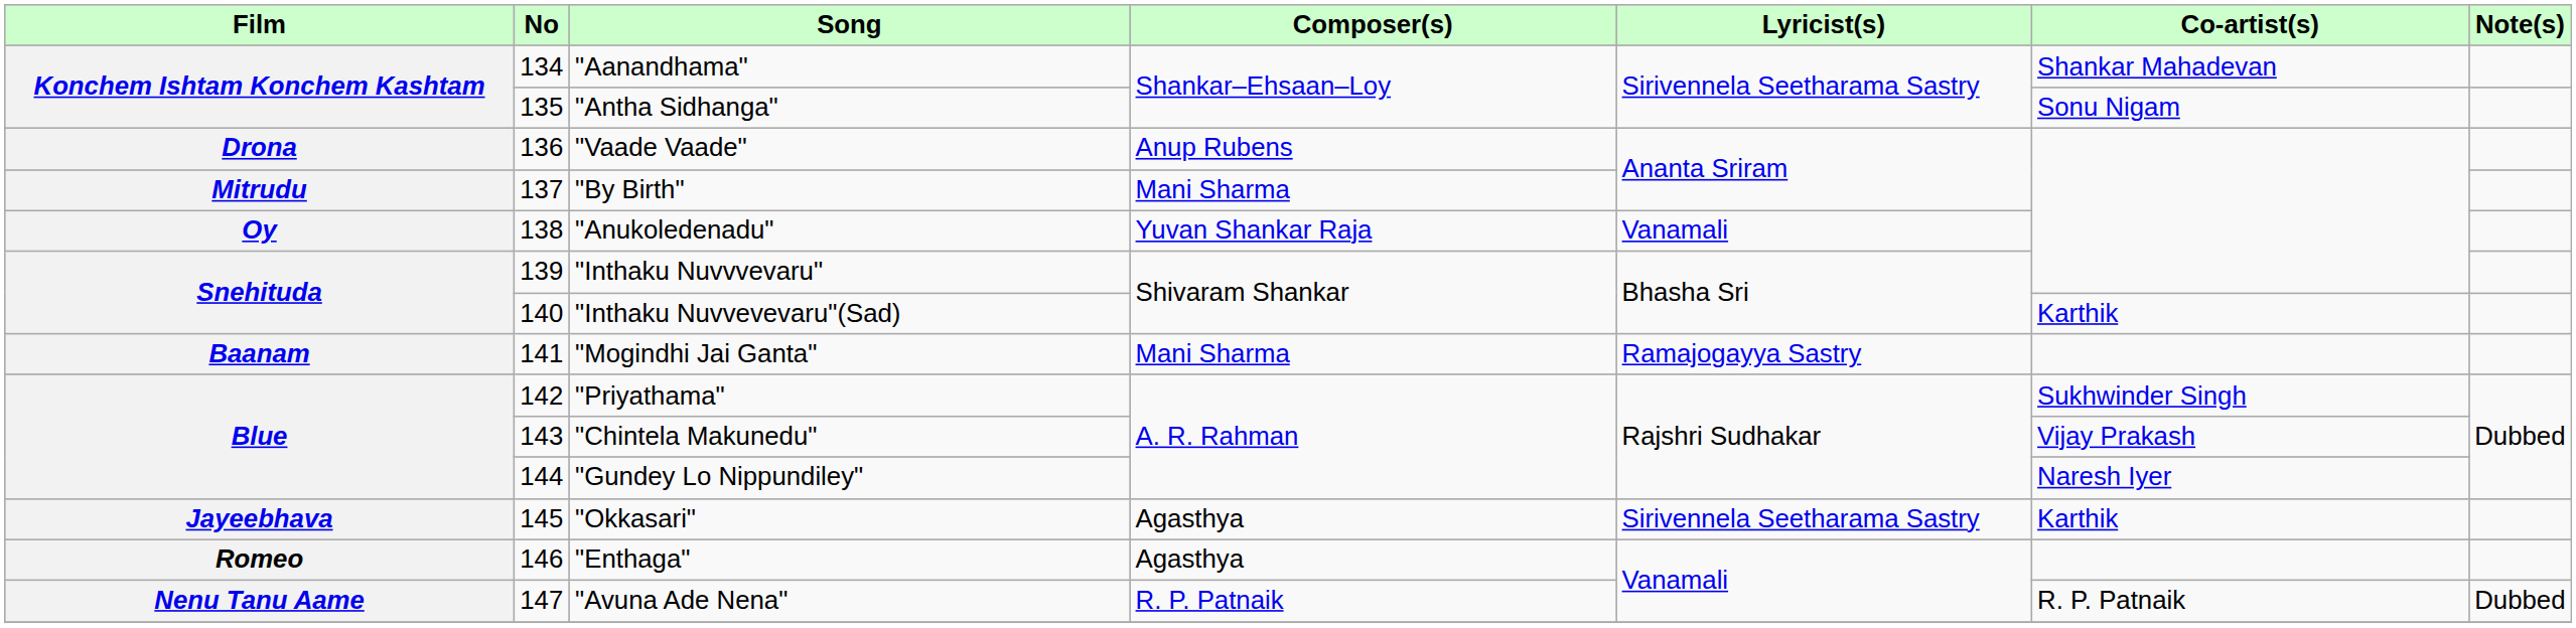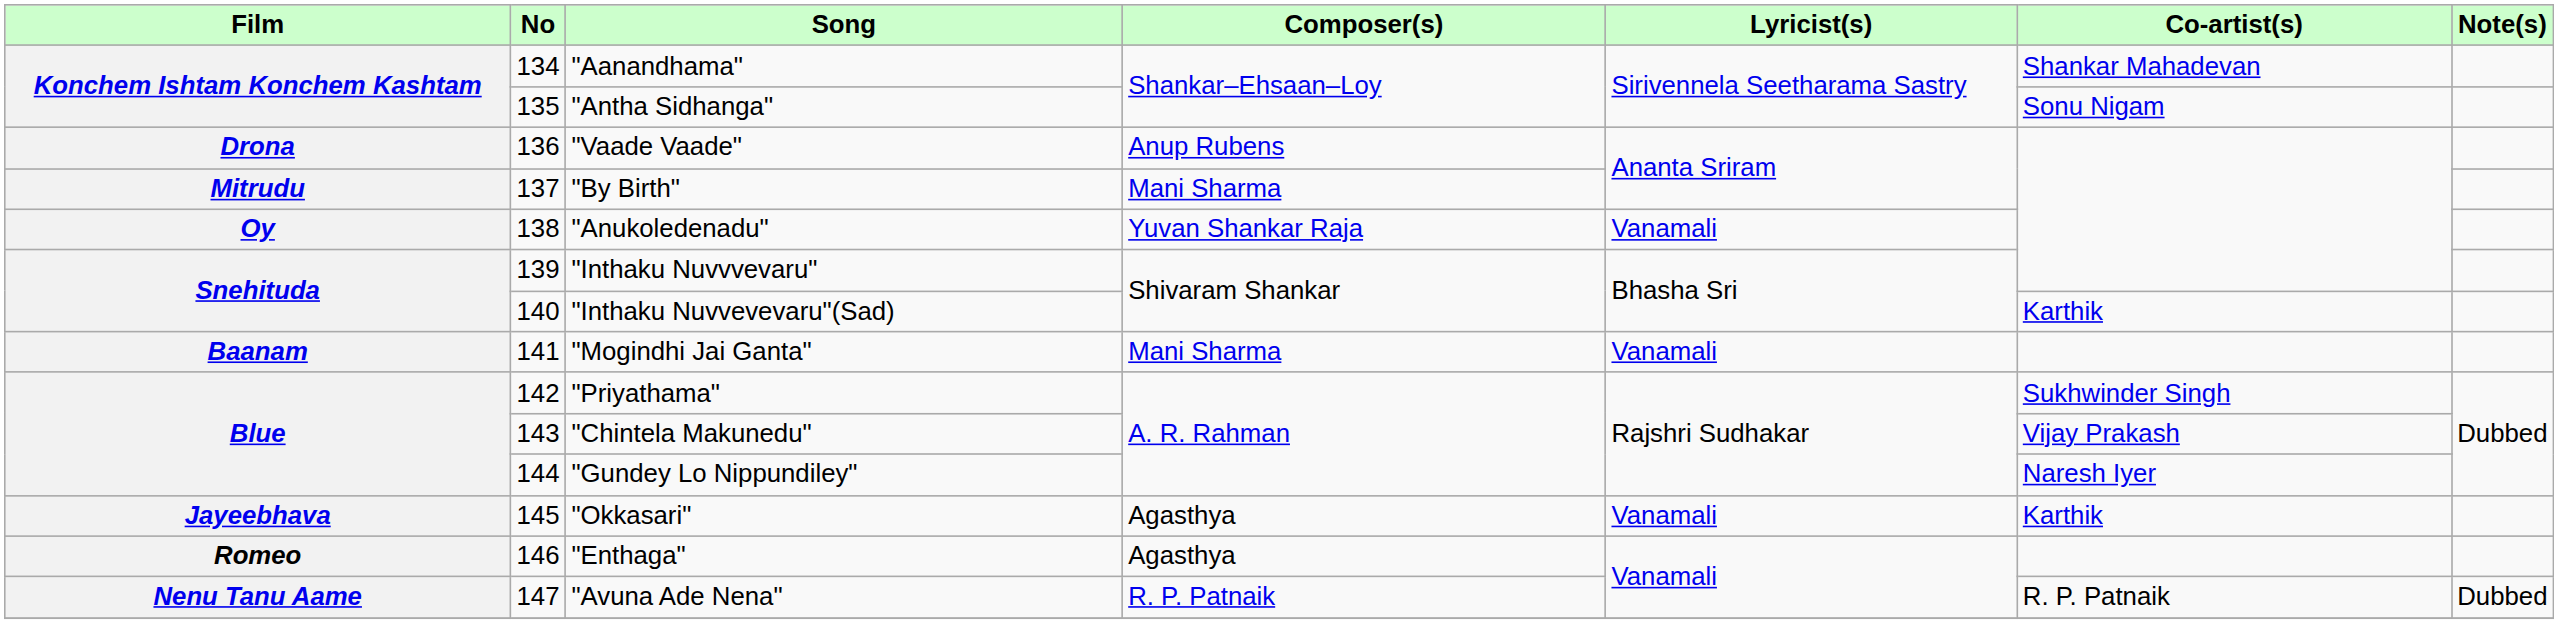 <table class="wikitable plainrowheaders" width="100%" "textcolor:#000;">
 <tr style="background:#cfc; text-align:center;">
 <td scope="col" width=21%><strong>Film</strong></td>
 <td><strong>No</strong></td>
 <td scope="col" width=23%><strong>Song</strong></td>
 <td scope="col" width=20%><strong>Composer(s)</strong></td>
 <td scope="col" width=17%><strong>Lyricist(s)</strong></td>
 <td scope="col" width=18%><strong>Co-artist(s)</strong></td>
 <td><strong>Note(s)</strong></td>
 </tr>
 <tr>
 <th rowspan="2"><em><a href='#'>Konchem Ishtam Konchem Kashtam</a></em></th>
 <td>134</td>
 <td>"Aanandhama"</td>
 <td rowspan="2"><a href='#'>Shankar–Ehsaan–Loy</a></td>
 <td rowspan="2"><a href='#'>Sirivennela Seetharama Sastry</a></td>
 <td><a href='#'>Shankar Mahadevan</a></td>
 <td></td>
 </tr>
 <tr>
 <td>135</td>
 <td>"Antha Sidhanga"</td>
 <td><a href='#'>Sonu Nigam</a></td>
 <td></td>
 </tr>
 <tr>
 <th><em><a href='#'>Drona</a></em></th>
 <td>136</td>
 <td>"Vaade Vaade"</td>
 <td><a href='#'>Anup Rubens</a></td>
 <td rowspan="2"><a href='#'>Ananta Sriram</a></td>
 <td rowspan="4"></td>
 <td></td>
 </tr>
 <tr>
 <th><em><a href='#'>Mitrudu</a></em></th>
 <td>137</td>
 <td>"By Birth"</td>
 <td><a href='#'>Mani Sharma</a></td>
 <td></td>
 </tr>
 <tr>
 <th><a href='#'><em>Oy</em></a></th>
 <td>138</td>
 <td>"Anukoledenadu"</td>
 <td><a href='#'>Yuvan Shankar Raja</a></td>
 <td><a href='#'>Vanamali</a></td>
 <td></td>
 </tr>
 <tr>
 <th rowspan="2"><em><a href='#'>Snehituda</a></em></th>
 <td>139</td>
 <td>"Inthaku Nuvvvevaru"</td>
 <td rowspan="2">Shivaram Shankar</td>
 <td rowspan="2">Bhasha Sri</td>
 <td></td>
 </tr>
 <tr>
 <td>140</td>
 <td>"Inthaku Nuvvevevaru"(Sad)</td>
 <td><a href='#'>Karthik</a></td>
 <td></td>
 </tr>
 <tr>
 <th><em><a href='#'>Baanam</a></em></th>
 <td>141</td>
 <td>"Mogindhi Jai Ganta"</td>
 <td><a href='#'>Mani Sharma</a></td>
-<td><a href='#'>Ramajogayya Sastry</a></td>
+<td><a href='#'>Vanamali</a></td>
 <td></td>
 <td></td>
 </tr>
 <tr>
 <th rowspan="3"><em><a href='#'>Blue</a></em></th>
 <td>142</td>
 <td>"Priyathama"</td>
 <td rowspan="3"><a href='#'>A. R. Rahman</a></td>
 <td rowspan="3">Rajshri Sudhakar</td>
 <td><a href='#'>Sukhwinder Singh</a></td>
 <td rowspan="3">Dubbed</td>
 </tr>
 <tr>
 <td>143</td>
 <td>"Chintela Makunedu"</td>
 <td><a href='#'>Vijay Prakash</a></td>
 </tr>
 <tr>
 <td>144</td>
 <td>"Gundey Lo Nippundiley"</td>
 <td><a href='#'>Naresh Iyer</a></td>
 </tr>
 <tr>
 <th><em><a href='#'>Jayeebhava</a></em></th>
 <td>145</td>
 <td>"Okkasari"</td>
 <td>Agasthya</td>
-<td><a href='#'>Sirivennela Seetharama Sastry</a></td>
+<td><a href='#'>Vanamali</a></td>
 <td><a href='#'>Karthik</a></td>
 <td></td>
 </tr>
 <tr>
 <th><em>Romeo</em></th>
 <td>146</td>
 <td>"Enthaga"</td>
 <td>Agasthya</td>
 <td rowspan="2"><a href='#'>Vanamali</a></td>
 <td></td>
 <td></td>
 </tr>
 <tr>
 <th><em><a href='#'>Nenu Tanu Aame</a></em></th>
 <td>147</td>
 <td>"Avuna Ade Nena"</td>
 <td><a href='#'>R. P. Patnaik</a></td>
 <td>R. P. Patnaik</td>
 <td>Dubbed</td>
 </tr>
 <tr>
 </tr>
 </table>
